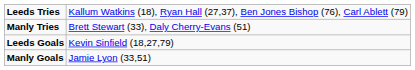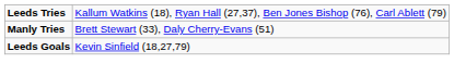 <table class="wikitable" style="font-size:85%;">
 <tr>
 <td><strong>Leeds Tries</strong></td>
 <td><a href='#'>Kallum Watkins</a> (18), <a href='#'>Ryan Hall</a> (27,37), <a href='#'>Ben Jones Bishop</a> (76), <a href='#'>Carl Ablett</a> (79)</td>
 </tr>
 <tr>
 <td><strong>Manly Tries</strong></td>
 <td><a href='#'>Brett Stewart</a> (33), <a href='#'>Daly Cherry-Evans</a> (51)</td>
 </tr>
 <tr>
 <td><strong>Leeds Goals</strong></td>
 <td><a href='#'>Kevin Sinfield</a> (18,27,79)</td>
 </tr>
-<tr>
-<td><strong>Manly Goals</strong></td>
-<td><a href='#'>Jamie Lyon</a> (33,51)</td>
-</tr>
 </table>
